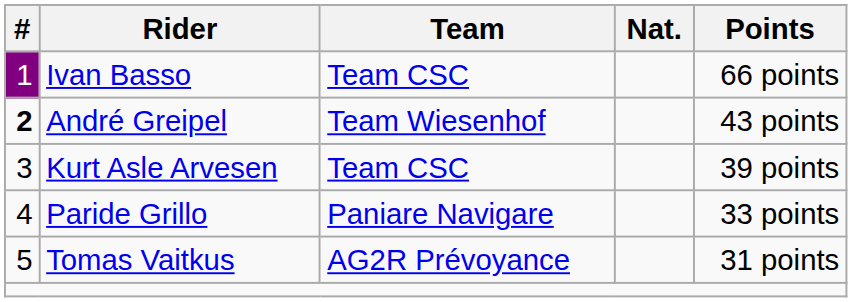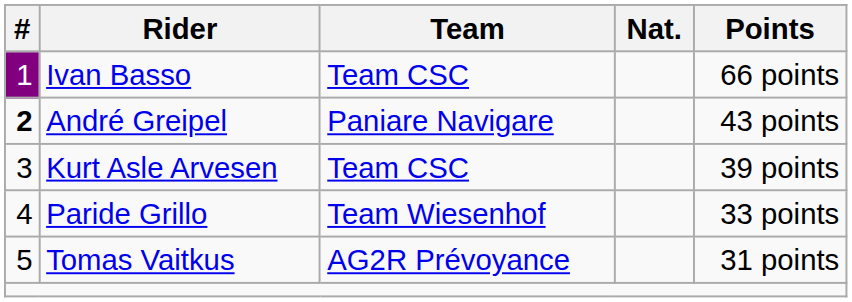 <table class=wikitable style="font-size:95%" width="70%">
 <tr>
 <th align=right>#</th>
 <th>Rider</th>
 <th>Team</th>
 <th>Nat.</th>
 <th align=right>Points</th>
 </tr>
 <tr>
 <td align=right bgcolor=purple style="color:white">1</td>
 <td><a href='#'>Ivan Basso</a></td>
 <td><a href='#'>Team CSC</a></td>
 <td></td>
 <td align=right>66 points</td>
 </tr>
 <tr>
 <td align=right><strong>2</strong></td>
 <td><a href='#'>André Greipel</a></td>
-<td><a href='#'>Team Wiesenhof</a></td>
+<td><a href='#'>Paniare Navigare</a></td>
 <td></td>
 <td align=right>43 points</td>
 </tr>
 <tr>
 <td align=right>3</td>
 <td><a href='#'>Kurt Asle Arvesen</a></td>
 <td><a href='#'>Team CSC</a></td>
 <td></td>
 <td align=right>39 points</td>
 </tr>
 <tr>
 <td align=right>4</td>
 <td><a href='#'>Paride Grillo</a></td>
-<td><a href='#'>Paniare Navigare</a></td>
+<td><a href='#'>Team Wiesenhof</a></td>
 <td></td>
 <td align=right>33 points</td>
 </tr>
 <tr>
 <td align=right>5</td>
 <td><a href='#'>Tomas Vaitkus</a></td>
 <td><a href='#'>AG2R Prévoyance</a></td>
 <td></td>
 <td align=right>31 points</td>
 </tr>
 <tr>
 <td align=right colspan=5></td>
 </tr>
 </table>
